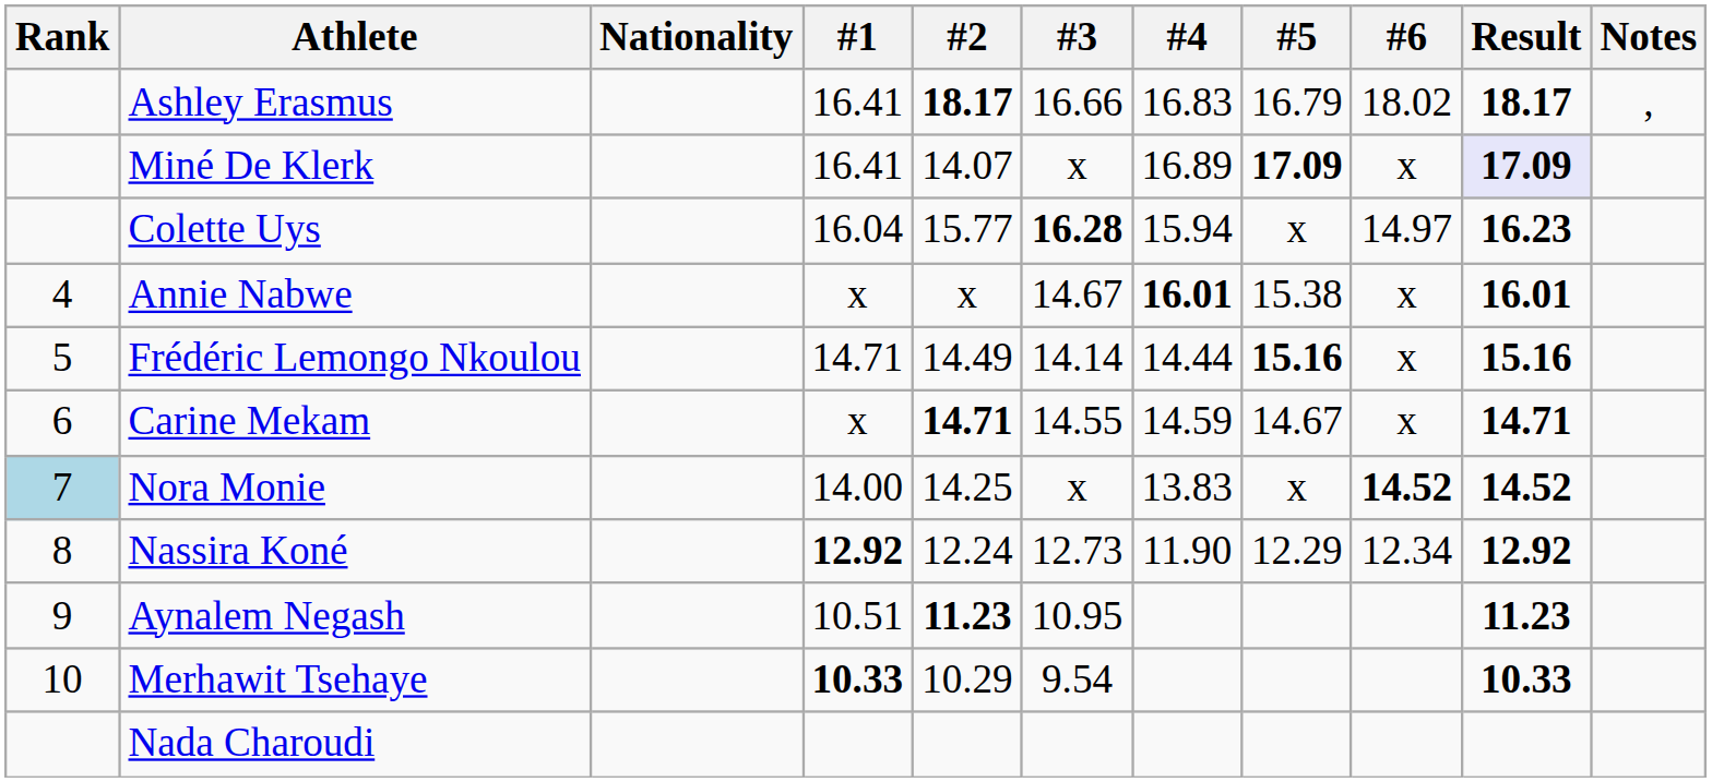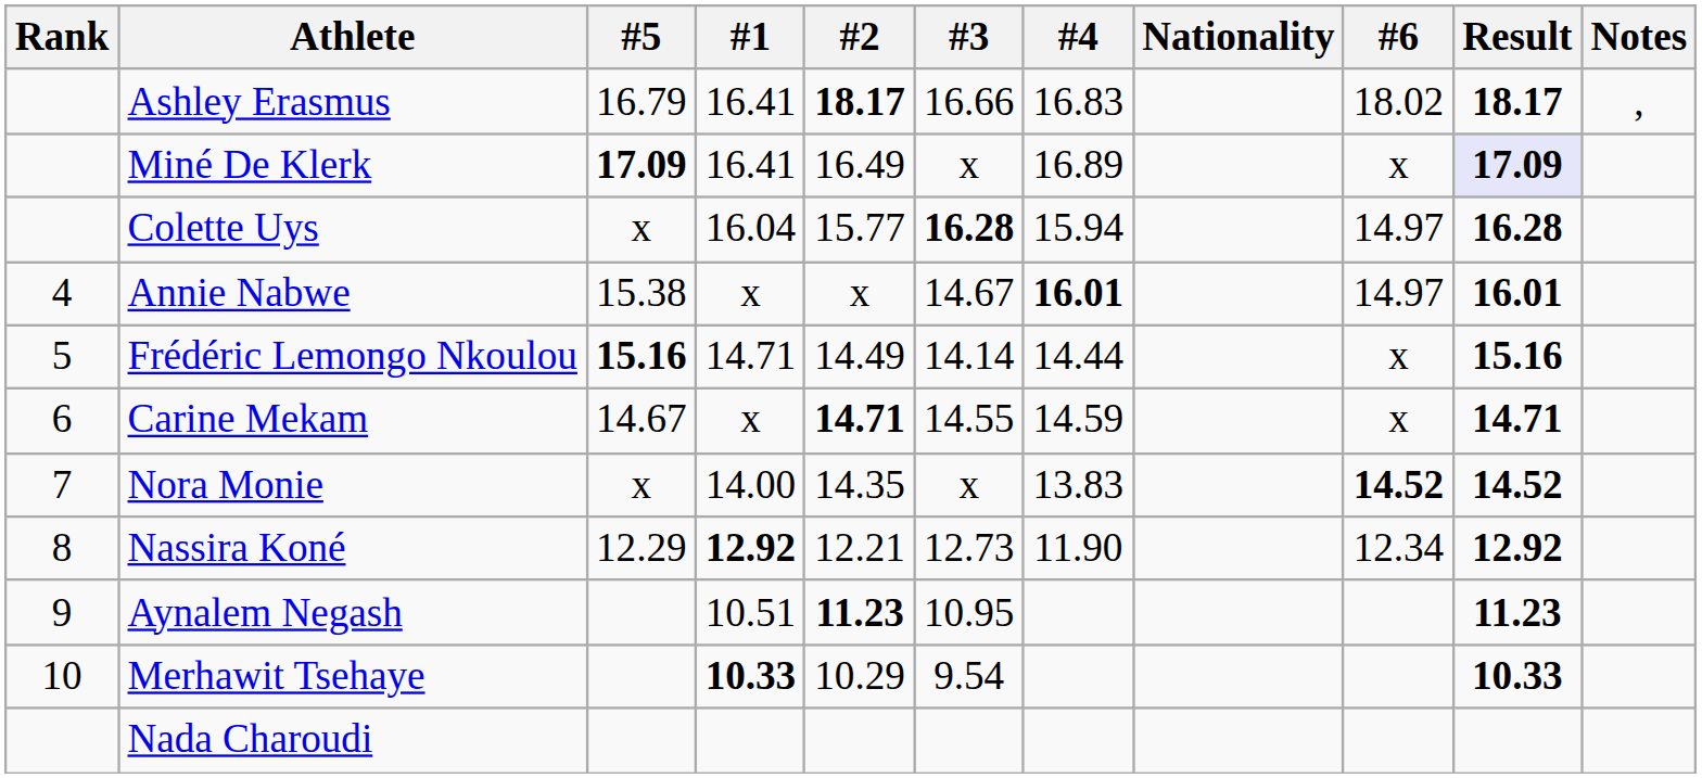 <table class="wikitable sortable" style="text-align:center">
 <tr>
 <th>Rank</th>
 <th>Athlete</th>
-<th>Nationality</th>
+<th>#5</th>
 <th>#1</th>
 <th>#2</th>
 <th>#3</th>
 <th>#4</th>
-<th>#5</th>
+<th>Nationality</th>
 <th>#6</th>
 <th>Result</th>
 <th>Notes</th>
 </tr>
 <tr>
 <td></td>
 <td align="left"><a href='#'>Ashley Erasmus</a></td>
-<td align=left></td>
+<td>16.79</td>
 <td>16.41</td>
 <td><strong>18.17</strong></td>
 <td>16.66</td>
 <td>16.83</td>
-<td>16.79</td>
+<td align=left></td>
 <td>18.02</td>
 <td><strong>18.17</strong></td>
 <td>, </td>
 </tr>
 <tr>
 <td></td>
 <td align="left"><a href='#'>Miné De Klerk</a></td>
-<td align=left></td>
+<td><strong>17.09</strong></td>
 <td>16.41</td>
-<td>14.07</td>
+<td>16.49</td>
 <td>x</td>
 <td>16.89</td>
-<td><strong>17.09</strong></td>
+<td align=left></td>
 <td>x</td>
 <td style="background: lavender;"><strong>17.09</strong></td>
 <td></td>
 </tr>
 <tr>
 <td></td>
 <td align="left"><a href='#'>Colette Uys</a></td>
-<td align=left></td>
+<td>x</td>
 <td>16.04</td>
 <td>15.77</td>
 <td><strong>16.28</strong></td>
 <td>15.94</td>
-<td>x</td>
+<td align=left></td>
 <td>14.97</td>
-<td><strong>16.23</strong></td>
+<td><strong>16.28</strong></td>
 <td></td>
 </tr>
 <tr>
 <td>4</td>
 <td align="left"><a href='#'>Annie Nabwe</a></td>
-<td align=left></td>
+<td>15.38</td>
 <td>x</td>
 <td>x</td>
 <td>14.67</td>
 <td><strong>16.01</strong></td>
-<td>15.38</td>
-<td>x</td>
+<td align=left></td>
+<td>14.97</td>
 <td><strong>16.01</strong></td>
 <td></td>
 </tr>
 <tr>
 <td>5</td>
 <td align="left"><a href='#'>Frédéric Lemongo Nkoulou</a></td>
-<td align=left></td>
+<td><strong>15.16</strong></td>
 <td>14.71</td>
 <td>14.49</td>
 <td>14.14</td>
 <td>14.44</td>
-<td><strong>15.16</strong></td>
+<td align=left></td>
 <td>x</td>
 <td><strong>15.16</strong></td>
 <td></td>
 </tr>
 <tr>
 <td>6</td>
 <td align="left"><a href='#'>Carine Mekam</a></td>
-<td align=left></td>
+<td>14.67</td>
 <td>x</td>
 <td><strong>14.71</strong></td>
 <td>14.55</td>
 <td>14.59</td>
-<td>14.67</td>
+<td align=left></td>
 <td>x</td>
 <td><strong>14.71</strong></td>
 <td></td>
 </tr>
 <tr>
-<td style="background: lightblue;">7</td>
+<td>7</td>
 <td align="left"><a href='#'>Nora Monie</a></td>
-<td align=left></td>
+<td>x</td>
 <td>14.00</td>
-<td>14.25</td>
+<td>14.35</td>
 <td>x</td>
 <td>13.83</td>
-<td>x</td>
+<td align=left></td>
 <td><strong>14.52</strong></td>
 <td><strong>14.52</strong></td>
 <td></td>
 </tr>
 <tr>
 <td>8</td>
 <td align="left"><a href='#'>Nassira Koné</a></td>
-<td align=left></td>
+<td>12.29</td>
 <td><strong>12.92</strong></td>
-<td>12.24</td>
+<td>12.21</td>
 <td>12.73</td>
 <td>11.90</td>
-<td>12.29</td>
+<td align=left></td>
 <td>12.34</td>
 <td><strong>12.92</strong></td>
 <td></td>
 </tr>
 <tr>
 <td>9</td>
 <td align="left"><a href='#'>Aynalem Negash</a></td>
-<td align=left></td>
+<td></td>
 <td>10.51</td>
 <td><strong>11.23</strong></td>
 <td>10.95</td>
 <td></td>
-<td></td>
+<td align=left></td>
 <td></td>
 <td><strong>11.23</strong></td>
 <td></td>
 </tr>
 <tr>
 <td>10</td>
 <td align="left"><a href='#'>Merhawit Tsehaye</a></td>
-<td align=left></td>
+<td></td>
 <td><strong>10.33</strong></td>
 <td>10.29</td>
 <td>9.54</td>
 <td></td>
-<td></td>
+<td align=left></td>
 <td></td>
 <td><strong>10.33</strong></td>
 <td></td>
 </tr>
 <tr>
 <td></td>
 <td align="left"><a href='#'>Nada Charoudi</a></td>
-<td align=left></td>
 <td></td>
 <td></td>
 <td></td>
 <td></td>
 <td></td>
+<td align=left></td>
 <td></td>
 <td><strong></strong></td>
 <td></td>
 </tr>
 </table>
